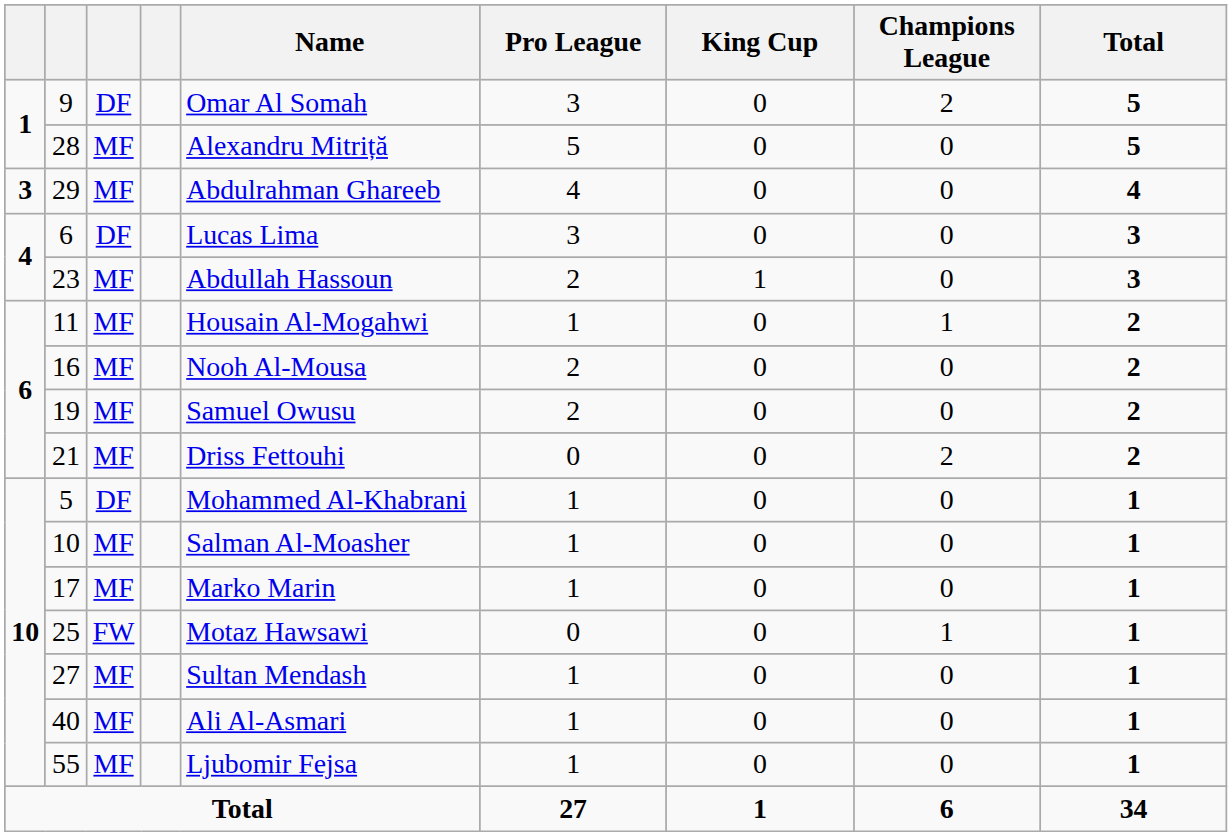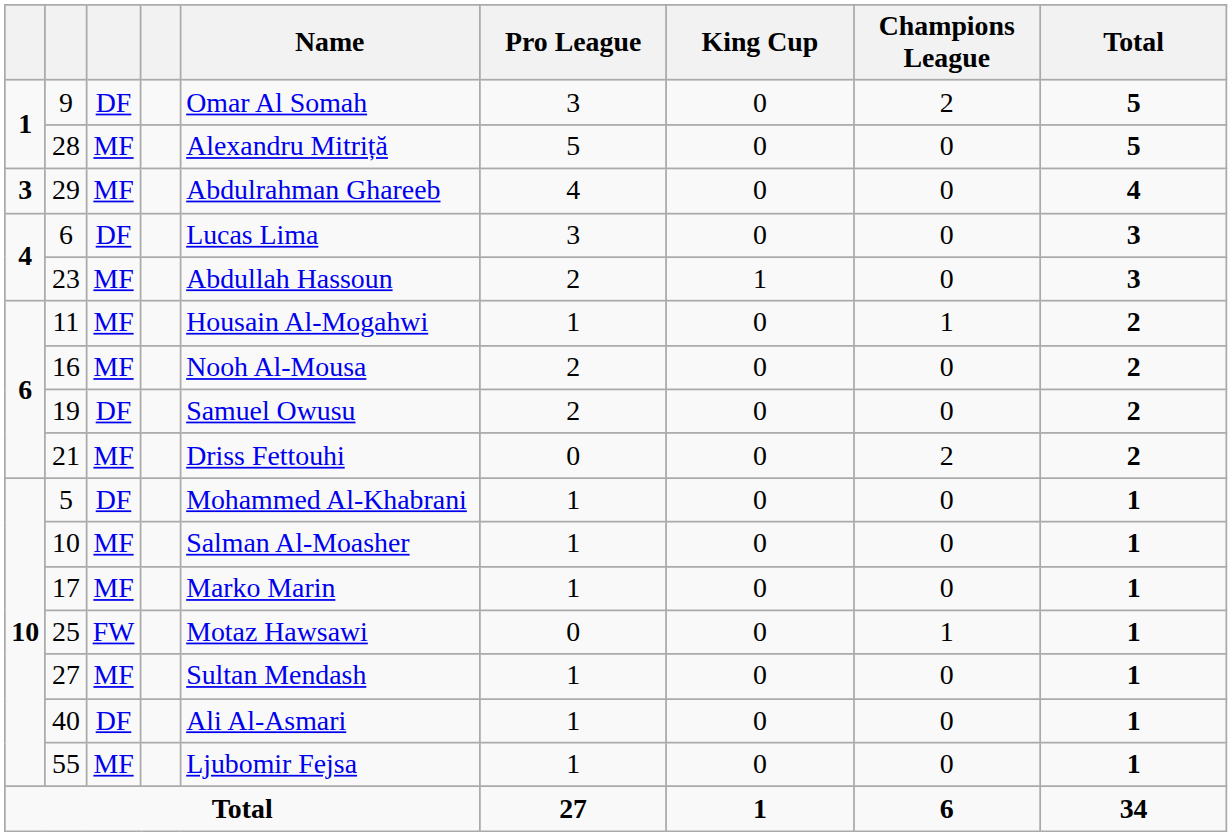 <table class="wikitable" style="text-align:center">
 <tr>
 <th width=15></th>
 <th width=15></th>
 <th width=15></th>
 <th width=15></th>
 <th width=165>Name</th>
 <th width=100>Pro League</th>
 <th width=100>King Cup</th>
 <th width=100>Champions League</th>
 <th width=100>Total</th>
 </tr>
 <tr>
 <td rowspan=2><strong>1</strong></td>
 <td>9</td>
 <td><a href='#'>DF</a></td>
 <td></td>
 <td align=left><a href='#'>Omar Al Somah</a></td>
 <td>3</td>
 <td>0</td>
 <td>2</td>
 <td><strong>5</strong></td>
 </tr>
 <tr>
 <td>28</td>
 <td><a href='#'>MF</a></td>
 <td></td>
 <td align=left><a href='#'>Alexandru Mitriță</a></td>
 <td>5</td>
 <td>0</td>
 <td>0</td>
 <td><strong>5</strong></td>
 </tr>
 <tr>
 <td><strong>3</strong></td>
 <td>29</td>
 <td><a href='#'>MF</a></td>
 <td></td>
 <td align=left><a href='#'>Abdulrahman Ghareeb</a></td>
 <td>4</td>
 <td>0</td>
 <td>0</td>
 <td><strong>4</strong></td>
 </tr>
 <tr>
 <td rowspan=2><strong>4</strong></td>
 <td>6</td>
 <td><a href='#'>DF</a></td>
 <td></td>
 <td align=left><a href='#'>Lucas Lima</a></td>
 <td>3</td>
 <td>0</td>
 <td>0</td>
 <td><strong>3</strong></td>
 </tr>
 <tr>
 <td>23</td>
 <td><a href='#'>MF</a></td>
 <td></td>
 <td align=left><a href='#'>Abdullah Hassoun</a></td>
 <td>2</td>
 <td>1</td>
 <td>0</td>
 <td><strong>3</strong></td>
 </tr>
 <tr>
 <td rowspan=4><strong>6</strong></td>
 <td>11</td>
 <td><a href='#'>MF</a></td>
 <td></td>
 <td align=left><a href='#'>Housain Al-Mogahwi</a></td>
 <td>1</td>
 <td>0</td>
 <td>1</td>
 <td><strong>2</strong></td>
 </tr>
 <tr>
 <td>16</td>
 <td><a href='#'>MF</a></td>
 <td></td>
 <td align=left><a href='#'>Nooh Al-Mousa</a></td>
 <td>2</td>
 <td>0</td>
 <td>0</td>
 <td><strong>2</strong></td>
 </tr>
 <tr>
 <td>19</td>
-<td><a href='#'>MF</a></td>
+<td><a href='#'>DF</a></td>
 <td></td>
 <td align=left><a href='#'>Samuel Owusu</a></td>
 <td>2</td>
 <td>0</td>
 <td>0</td>
 <td><strong>2</strong></td>
 </tr>
 <tr>
 <td>21</td>
 <td><a href='#'>MF</a></td>
 <td></td>
 <td align=left><a href='#'>Driss Fettouhi</a></td>
 <td>0</td>
 <td>0</td>
 <td>2</td>
 <td><strong>2</strong></td>
 </tr>
 <tr>
 <td rowspan=7><strong>10</strong></td>
 <td>5</td>
 <td><a href='#'>DF</a></td>
 <td></td>
 <td align=left><a href='#'>Mohammed Al-Khabrani</a></td>
 <td>1</td>
 <td>0</td>
 <td>0</td>
 <td><strong>1</strong></td>
 </tr>
 <tr>
 <td>10</td>
 <td><a href='#'>MF</a></td>
 <td></td>
 <td align=left><a href='#'>Salman Al-Moasher</a></td>
 <td>1</td>
 <td>0</td>
 <td>0</td>
 <td><strong>1</strong></td>
 </tr>
 <tr>
 <td>17</td>
 <td><a href='#'>MF</a></td>
 <td></td>
 <td align=left><a href='#'>Marko Marin</a></td>
 <td>1</td>
 <td>0</td>
 <td>0</td>
 <td><strong>1</strong></td>
 </tr>
 <tr>
 <td>25</td>
 <td><a href='#'>FW</a></td>
 <td></td>
 <td align=left><a href='#'>Motaz Hawsawi</a></td>
 <td>0</td>
 <td>0</td>
 <td>1</td>
 <td><strong>1</strong></td>
 </tr>
 <tr>
 <td>27</td>
 <td><a href='#'>MF</a></td>
 <td></td>
 <td align=left><a href='#'>Sultan Mendash</a></td>
 <td>1</td>
 <td>0</td>
 <td>0</td>
 <td><strong>1</strong></td>
 </tr>
 <tr>
 <td>40</td>
-<td><a href='#'>MF</a></td>
+<td><a href='#'>DF</a></td>
 <td></td>
 <td align=left><a href='#'>Ali Al-Asmari</a></td>
 <td>1</td>
 <td>0</td>
 <td>0</td>
 <td><strong>1</strong></td>
 </tr>
 <tr>
 <td>55</td>
 <td><a href='#'>MF</a></td>
 <td></td>
 <td align=left><a href='#'>Ljubomir Fejsa</a></td>
 <td>1</td>
 <td>0</td>
 <td>0</td>
 <td><strong>1</strong></td>
 </tr>
 <tr>
 <td colspan=5><strong>Total</strong></td>
 <td><strong>27</strong></td>
 <td><strong>1</strong></td>
 <td><strong>6</strong></td>
 <td><strong>34</strong></td>
 </tr>
 </table>
